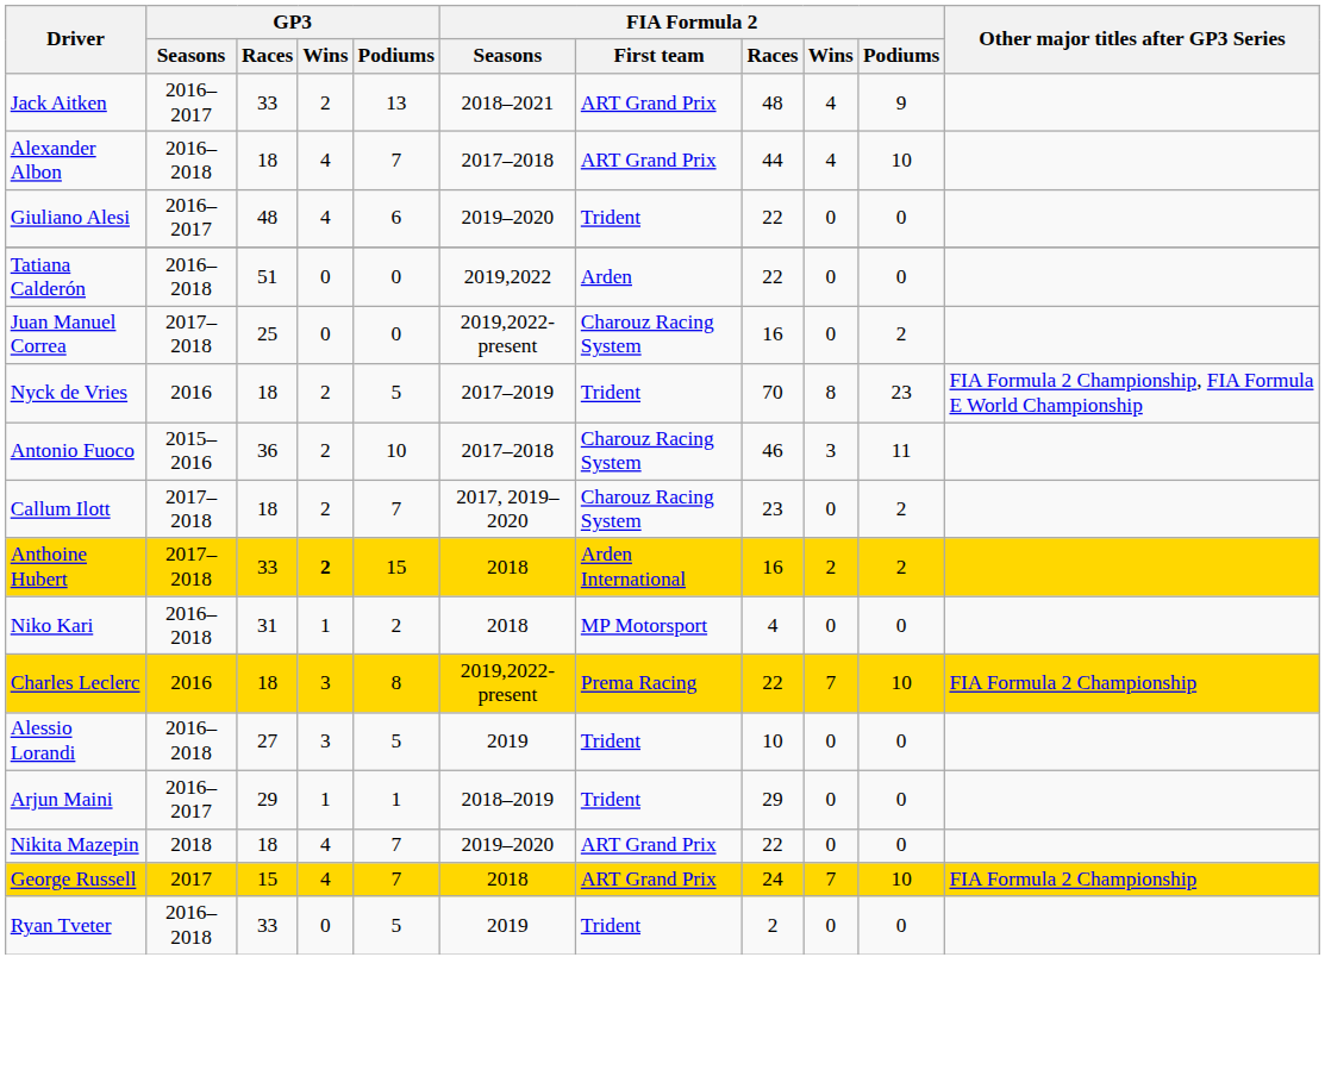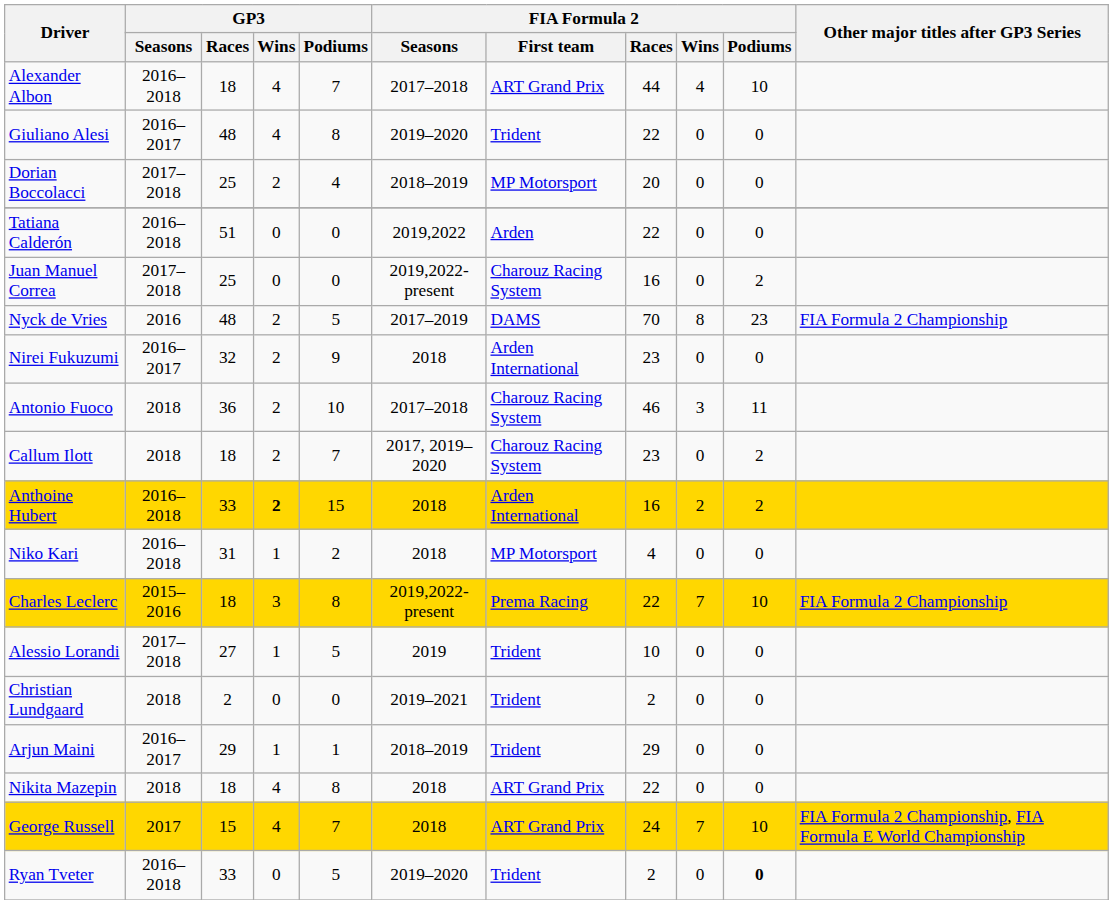 <table class="wikitable" style="font-size:85%; text-align:center">
 <tr>
 <th rowspan=2>Driver</th>
 <th colspan=4>GP3</th>
 <th colspan=5>FIA Formula 2</th>
 <th rowspan=2>Other major titles after GP3 Series</th>
 </tr>
 <tr>
 <th>Seasons</th>
 <th>Races</th>
 <th>Wins</th>
 <th>Podiums</th>
 <th>Seasons</th>
 <th>First team</th>
 <th>Races</th>
 <th>Wins</th>
 <th>Podiums</th>
 </tr>
 <tr>
-<td align=left> <a href='#'>Jack Aitken</a></td>
-<td>2016–2017</td>
-<td>33</td>
-<td>2</td>
-<td>13</td>
-<td>2018–2021</td>
-<td align=left><a href='#'>ART Grand Prix</a></td>
-<td>48</td>
-<td>4</td>
-<td>9</td>
-<td align=left></td>
-</tr>
-<tr>
 <td align=left> <a href='#'>Alexander Albon</a></td>
 <td>2016–2018</td>
 <td>18</td>
 <td>4</td>
 <td>7</td>
 <td>2017–2018</td>
 <td align=left><a href='#'>ART Grand Prix</a></td>
 <td>44</td>
 <td>4</td>
 <td>10</td>
 <td></td>
 </tr>
 <tr>
 <td align=left> <a href='#'>Giuliano Alesi</a></td>
 <td>2016–2017</td>
 <td>48</td>
 <td>4</td>
-<td>6</td>
+<td>8</td>
 <td>2019–2020</td>
 <td align=left><a href='#'>Trident</a></td>
 <td>22</td>
+<td>0</td>
+<td>0</td>
+<td></td>
+</tr>
+<tr>
+<td align=left> <a href='#'>Dorian Boccolacci</a></td>
+<td>2017–2018</td>
+<td>25</td>
+<td>2</td>
+<td>4</td>
+<td>2018–2019</td>
+<td align=left><a href='#'>MP Motorsport</a></td>
+<td>20</td>
 <td>0</td>
 <td>0</td>
 <td></td>
 </tr>
 <tr>
 </tr>
 <tr>
 <td align=left> <a href='#'>Tatiana Calderón</a></td>
 <td>2016–2018</td>
 <td>51</td>
 <td>0</td>
 <td>0</td>
 <td>2019,2022</td>
 <td align=left><a href='#'>Arden</a></td>
 <td>22</td>
 <td>0</td>
 <td>0</td>
 <td></td>
 </tr>
 <tr>
 <td align=left> <a href='#'>Juan Manuel Correa</a></td>
 <td>2017–2018</td>
 <td>25</td>
 <td>0</td>
 <td>0</td>
 <td>2019,2022-present</td>
 <td align=left><a href='#'>Charouz Racing System</a></td>
 <td>16</td>
 <td>0</td>
 <td>2</td>
 <td></td>
 </tr>
 <tr>
 <td align=left> <a href='#'>Nyck de Vries</a></td>
 <td>2016</td>
-<td>18</td>
+<td>48</td>
 <td>2</td>
 <td>5</td>
 <td>2017–2019</td>
-<td align=left><a href='#'>Trident</a></td>
+<td align=left><a href='#'>DAMS</a></td>
 <td>70</td>
 <td>8</td>
 <td>23</td>
-<td align=left><a href='#'>FIA Formula 2 Championship</a>, <a href='#'>FIA Formula E World Championship</a></td>
+<td align=left><a href='#'>FIA Formula 2 Championship</a></td>
+</tr>
+<tr>
+<td align=left> <a href='#'>Nirei Fukuzumi</a></td>
+<td>2016–2017</td>
+<td>32</td>
+<td>2</td>
+<td>9</td>
+<td>2018</td>
+<td align=left><a href='#'>Arden International</a></td>
+<td>23</td>
+<td>0</td>
+<td>0</td>
+<td></td>
 </tr>
 <tr>
 <td align=left> <a href='#'>Antonio Fuoco</a></td>
-<td>2015–2016</td>
+<td>2018</td>
 <td>36</td>
 <td>2</td>
 <td>10</td>
 <td>2017–2018</td>
 <td align=left><a href='#'>Charouz Racing System</a></td>
 <td>46</td>
 <td>3</td>
 <td>11</td>
 <td></td>
 </tr>
 <tr>
 <td align=left> <a href='#'>Callum Ilott</a></td>
-<td>2017–2018</td>
+<td>2018</td>
 <td>18</td>
 <td>2</td>
 <td>7</td>
 <td>2017, 2019–2020</td>
 <td align=left><a href='#'>Charouz Racing System</a></td>
 <td>23</td>
 <td>0</td>
 <td>2</td>
 <td></td>
 </tr>
 <tr style="background:gold;">
 <td align=left> <a href='#'>Anthoine Hubert</a></td>
-<td>2017–2018</td>
+<td>2016–2018</td>
 <td>33</td>
 <td><strong>2</strong></td>
 <td>15</td>
 <td>2018</td>
 <td align=left><a href='#'>Arden International</a></td>
 <td>16</td>
 <td>2</td>
 <td>2</td>
 <td></td>
 </tr>
 <tr>
 <td align=left> <a href='#'>Niko Kari</a></td>
 <td>2016–2018</td>
 <td>31</td>
 <td>1</td>
 <td>2</td>
 <td>2018</td>
 <td align=left><a href='#'>MP Motorsport</a></td>
 <td>4</td>
 <td>0</td>
 <td>0</td>
 <td></td>
 </tr>
 <tr style="background:gold;">
 <td align=left> <a href='#'>Charles Leclerc</a></td>
-<td>2016</td>
+<td>2015–2016</td>
 <td>18</td>
 <td>3</td>
 <td>8</td>
 <td>2019,2022-present</td>
 <td align=left><a href='#'>Prema Racing</a></td>
 <td>22</td>
 <td>7</td>
 <td>10</td>
 <td align=left><a href='#'>FIA Formula 2 Championship</a></td>
 </tr>
 <tr>
 <td align=left> <a href='#'>Alessio Lorandi</a></td>
-<td>2016–2018</td>
+<td>2017–2018</td>
 <td>27</td>
-<td>3</td>
+<td>1</td>
 <td>5</td>
 <td>2019</td>
 <td align=left><a href='#'>Trident</a></td>
 <td>10</td>
+<td>0</td>
+<td>0</td>
+<td></td>
+</tr>
+<tr>
+<td align=left> <a href='#'>Christian Lundgaard</a></td>
+<td>2018</td>
+<td>2</td>
+<td>0</td>
+<td>0</td>
+<td>2019–2021</td>
+<td align=left><a href='#'>Trident</a></td>
+<td>2</td>
 <td>0</td>
 <td>0</td>
 <td></td>
 </tr>
 <tr>
 <td align=left> <a href='#'>Arjun Maini</a></td>
 <td>2016–2017</td>
 <td>29</td>
 <td>1</td>
 <td>1</td>
 <td>2018–2019</td>
 <td align=left><a href='#'>Trident</a></td>
 <td>29</td>
 <td>0</td>
 <td>0</td>
 <td></td>
 </tr>
 <tr>
 <td align=left> <a href='#'>Nikita Mazepin</a></td>
 <td>2018</td>
 <td>18</td>
 <td>4</td>
-<td>7</td>
-<td>2019–2020</td>
+<td>8</td>
+<td>2018</td>
 <td align=left><a href='#'>ART Grand Prix</a></td>
 <td>22</td>
 <td>0</td>
 <td>0</td>
 <td></td>
 </tr>
 <tr style="background:gold;">
 <td align=left> <a href='#'>George Russell</a></td>
 <td>2017</td>
 <td>15</td>
 <td>4</td>
 <td>7</td>
 <td>2018</td>
 <td align=left><a href='#'>ART Grand Prix</a></td>
 <td>24</td>
 <td>7</td>
 <td>10</td>
-<td align=left><a href='#'>FIA Formula 2 Championship</a></td>
+<td align=left><a href='#'>FIA Formula 2 Championship</a>, <a href='#'>FIA Formula E World Championship</a></td>
 </tr>
 <tr>
 <td align=left> <a href='#'>Ryan Tveter</a></td>
 <td>2016–2018</td>
 <td>33</td>
 <td>0</td>
 <td>5</td>
-<td>2019</td>
+<td>2019–2020</td>
 <td align=left><a href='#'>Trident</a></td>
 <td>2</td>
 <td>0</td>
-<td>0</td>
+<td><strong>0</strong></td>
 <td></td>
 </tr>
 </table>
